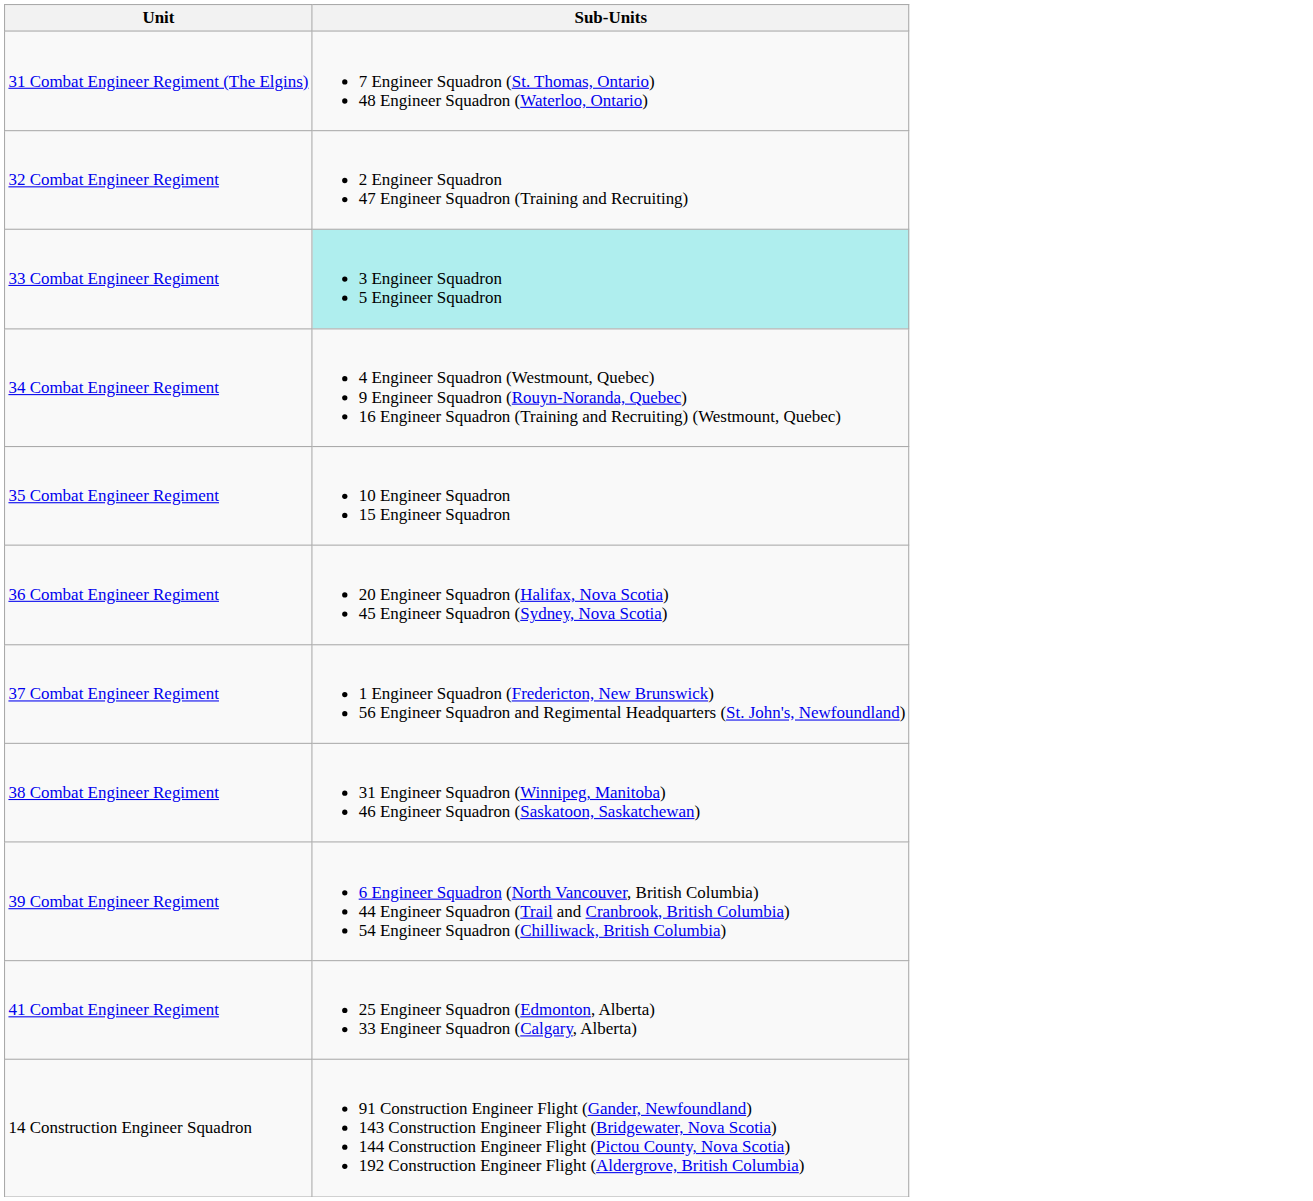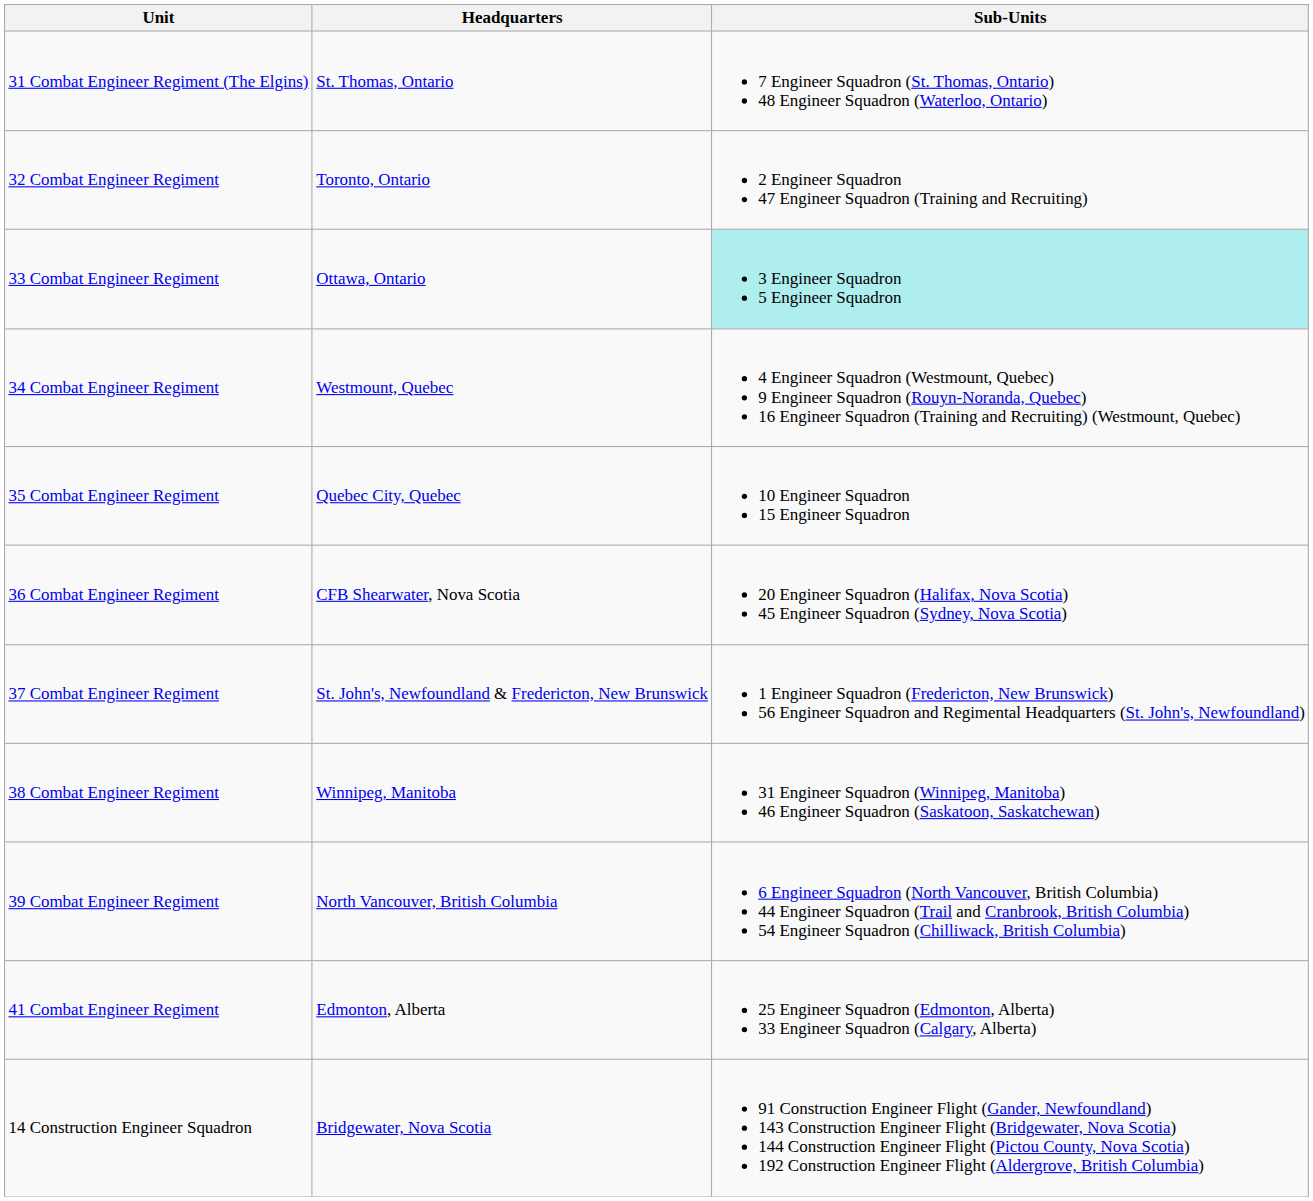 <table class="wikitable">
 <tr>
 <th>Unit</th>
+<th>Headquarters</th>
 <th>Sub-Units</th>
 </tr>
 <tr>
 <td><a href='#'>31 Combat Engineer Regiment (The Elgins)</a></td>
+<td><a href='#'>St. Thomas, Ontario</a></td>
 <td><br><ul><li>7 Engineer Squadron (<a href='#'>St. Thomas, Ontario</a>)</li><li>48 Engineer Squadron (<a href='#'>Waterloo, Ontario</a>)</li></ul></td>
 </tr>
 <tr>
 <td><a href='#'>32 Combat Engineer Regiment</a></td>
+<td><a href='#'>Toronto, Ontario</a></td>
 <td><br><ul><li>2 Engineer Squadron</li><li>47 Engineer Squadron (Training and Recruiting)</li></ul></td>
 </tr>
 <tr>
 <td><a href='#'>33 Combat Engineer Regiment</a></td>
+<td><a href='#'>Ottawa, Ontario</a></td>
 <td style="background: paleturquoise;"><br><ul><li>3 Engineer Squadron</li><li>5 Engineer Squadron</li></ul></td>
 </tr>
 <tr>
 <td><a href='#'>34 Combat Engineer Regiment</a></td>
+<td><a href='#'>Westmount, Quebec</a></td>
 <td><br><ul><li>4 Engineer Squadron (Westmount, Quebec)</li><li>9 Engineer Squadron (<a href='#'>Rouyn-Noranda, Quebec</a>)</li><li>16 Engineer Squadron (Training and Recruiting) (Westmount, Quebec)</li></ul></td>
 </tr>
 <tr>
 <td><a href='#'>35 Combat Engineer Regiment</a></td>
+<td><a href='#'>Quebec City, Quebec</a></td>
 <td><br><ul><li>10 Engineer Squadron</li><li>15 Engineer Squadron</li></ul></td>
 </tr>
 <tr>
 <td><a href='#'>36 Combat Engineer Regiment</a></td>
+<td><a href='#'>CFB Shearwater</a>, Nova Scotia</td>
 <td><br><ul><li>20 Engineer Squadron (<a href='#'>Halifax, Nova Scotia</a>)</li><li>45 Engineer Squadron (<a href='#'>Sydney, Nova Scotia</a>)</li></ul></td>
 </tr>
 <tr>
 <td><a href='#'>37 Combat Engineer Regiment</a></td>
+<td><a href='#'>St. John's, Newfoundland</a> & <a href='#'>Fredericton, New Brunswick</a></td>
 <td><br><ul><li>1 Engineer Squadron (<a href='#'>Fredericton, New Brunswick</a>)</li><li>56 Engineer Squadron and Regimental Headquarters (<a href='#'>St. John's, Newfoundland</a>)</li></ul></td>
 </tr>
 <tr>
 <td><a href='#'>38 Combat Engineer Regiment</a></td>
+<td><a href='#'>Winnipeg, Manitoba</a></td>
 <td><br><ul><li>31 Engineer Squadron (<a href='#'>Winnipeg, Manitoba</a>)</li><li>46 Engineer Squadron (<a href='#'>Saskatoon, Saskatchewan</a>)</li></ul></td>
 </tr>
 <tr>
 <td><a href='#'>39 Combat Engineer Regiment</a></td>
+<td><a href='#'>North Vancouver, British Columbia</a></td>
 <td><br><ul><li><a href='#'>6 Engineer Squadron</a> (<a href='#'>North Vancouver</a>, British Columbia)</li><li>44 Engineer Squadron (<a href='#'>Trail</a> and <a href='#'>Cranbrook, British Columbia</a>)</li><li>54 Engineer Squadron (<a href='#'>Chilliwack, British Columbia</a>)</li></ul></td>
 </tr>
 <tr>
 <td><a href='#'>41 Combat Engineer Regiment</a></td>
+<td><a href='#'>Edmonton</a>, Alberta</td>
 <td><br><ul><li>25 Engineer Squadron (<a href='#'>Edmonton</a>, Alberta)</li><li>33 Engineer Squadron (<a href='#'>Calgary</a>, Alberta)</li></ul></td>
 </tr>
 <tr>
 <td>14 Construction Engineer Squadron</td>
+<td><a href='#'>Bridgewater, Nova Scotia</a></td>
 <td><br><ul><li>91 Construction Engineer Flight (<a href='#'>Gander, Newfoundland</a>)</li><li>143 Construction Engineer Flight (<a href='#'>Bridgewater, Nova Scotia</a>)</li><li>144 Construction Engineer Flight (<a href='#'>Pictou County, Nova Scotia</a>)</li><li>192 Construction Engineer Flight (<a href='#'>Aldergrove, British Columbia</a>)</li></ul></td>
 </tr>
 </table>
